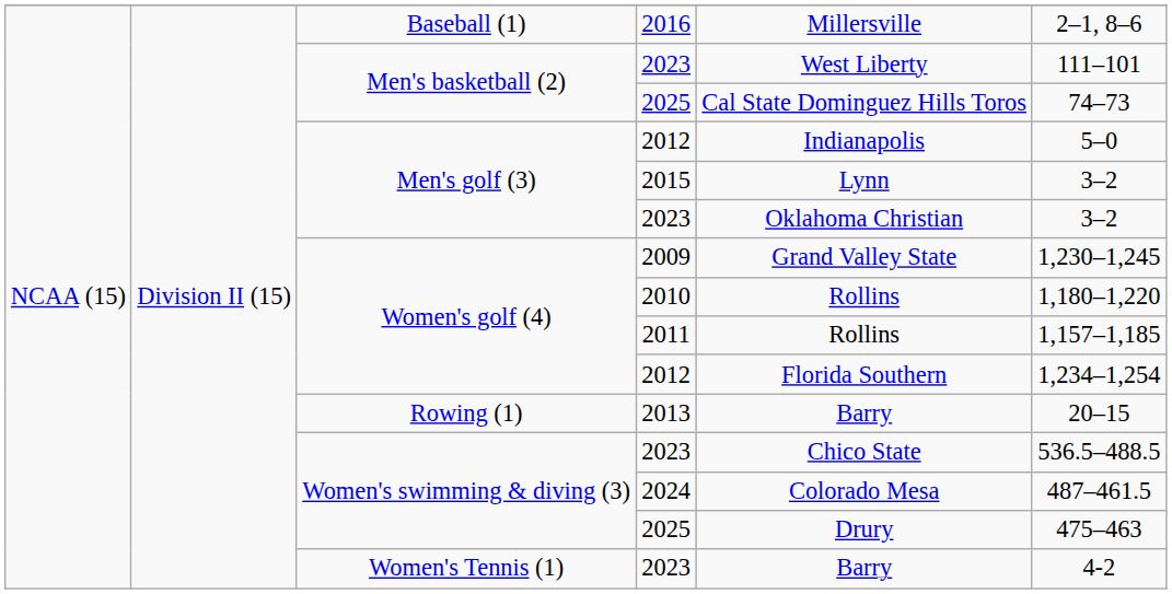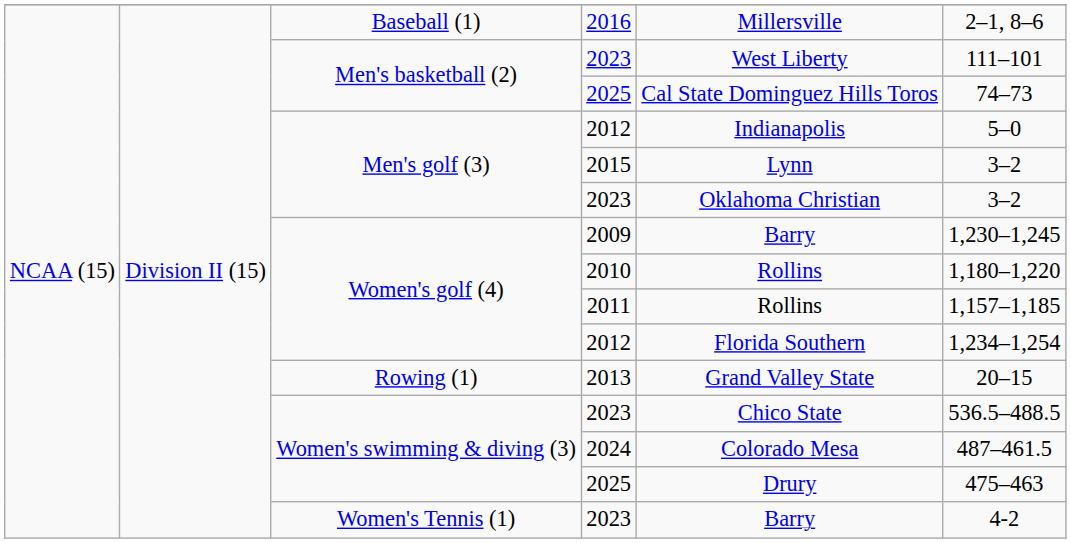 <table class="wikitable">
 <tr align="center">
 </tr>
 <tr align="center">
 <td rowspan="15"><a href='#'>NCAA</a> (15)</td>
 <td rowspan="15"><a href='#'>Division II</a> (15)</td>
 <td rowspan="1"><a href='#'>Baseball</a> (1)</td>
 <td><a href='#'>2016</a></td>
 <td><a href='#'>Millersville</a></td>
 <td>2–1, 8–6</td>
 </tr>
 <tr align="center">
 <td rowspan="2"><a href='#'>Men's basketball</a> (2)</td>
 <td><a href='#'>2023</a></td>
 <td><a href='#'>West Liberty</a></td>
 <td>111–101</td>
 </tr>
 <tr align="center">
 <td><a href='#'>2025</a></td>
 <td><a href='#'>Cal State Dominguez Hills Toros</a></td>
 <td>74–73</td>
 </tr>
 <tr align="center">
 <td rowspan="3"><a href='#'>Men's golf</a> (3)</td>
 <td>2012</td>
 <td><a href='#'>Indianapolis</a></td>
 <td>5–0</td>
 </tr>
 <tr align="center">
 <td>2015</td>
 <td><a href='#'>Lynn</a></td>
 <td>3–2</td>
 </tr>
 <tr align="center">
 <td>2023</td>
 <td><a href='#'>Oklahoma Christian</a></td>
 <td>3–2</td>
 </tr>
 <tr align="center">
 <td rowspan="4"><a href='#'>Women's golf</a> (4)</td>
 <td>2009</td>
-<td><a href='#'>Grand Valley State</a></td>
+<td><a href='#'>Barry</a></td>
 <td>1,230–1,245</td>
 </tr>
 <tr align="center">
 <td>2010</td>
 <td><a href='#'>Rollins</a></td>
 <td>1,180–1,220</td>
 </tr>
 <tr align="center">
 <td>2011</td>
 <td>Rollins</td>
 <td>1,157–1,185</td>
 </tr>
 <tr align="center">
 <td>2012</td>
 <td><a href='#'>Florida Southern</a></td>
 <td>1,234–1,254</td>
 </tr>
 <tr align="center">
 <td rowspan="1"><a href='#'>Rowing</a> (1)</td>
 <td>2013</td>
-<td><a href='#'>Barry</a></td>
+<td><a href='#'>Grand Valley State</a></td>
 <td>20–15</td>
 </tr>
 <tr align="center">
 <td rowspan="3"><a href='#'>Women's swimming & diving</a> (3)</td>
 <td>2023</td>
 <td><a href='#'>Chico State</a></td>
 <td>536.5–488.5</td>
 </tr>
 <tr align="center">
 <td>2024</td>
 <td><a href='#'>Colorado Mesa</a></td>
 <td>487–461.5</td>
 </tr>
 <tr align="center">
 <td>2025</td>
 <td><a href='#'>Drury</a></td>
 <td>475–463</td>
 </tr>
 <tr align="center">
 <td rowspan="1"><a href='#'>Women's Tennis</a> (1)</td>
 <td>2023</td>
 <td><a href='#'>Barry</a></td>
 <td>4-2</td>
 </tr>
 </table>
